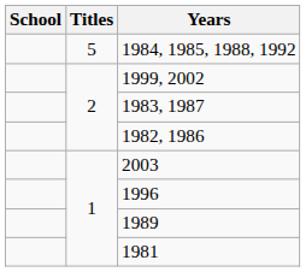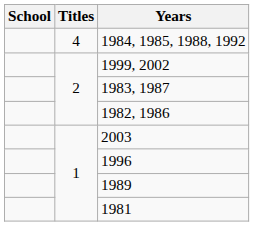 <table class="wikitable sortable" style="text-align:center">
 <tr>
 <th>School</th>
 <th>Titles</th>
 <th>Years</th>
 </tr>
 <tr>
 <td style=><em></em></td>
-<td>5</td>
+<td>4</td>
 <td align=left>1984, 1985, 1988, 1992</td>
 </tr>
 <tr>
 <td style=><em></em></td>
 <td rowspan="3">2</td>
 <td align=left>1999, 2002</td>
 </tr>
 <tr>
 <td style=><em></em></td>
 <td align=left>1983, 1987</td>
 </tr>
 <tr>
 <td style=><em></em></td>
 <td align=left>1982, 1986</td>
 </tr>
 <tr>
 <td style=><em></em></td>
 <td rowspan="4">1</td>
 <td align=left>2003</td>
 </tr>
 <tr>
 <td style=><em></em></td>
 <td align=left>1996</td>
 </tr>
 <tr>
 <td style=><em></em></td>
 <td align=left>1989</td>
 </tr>
 <tr>
 <td style=><em></em></td>
 <td align=left>1981</td>
 </tr>
 </table>
